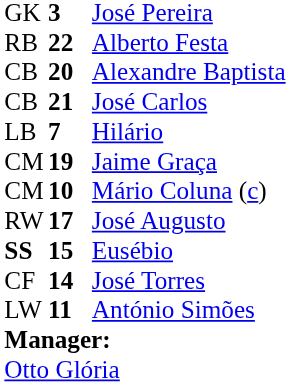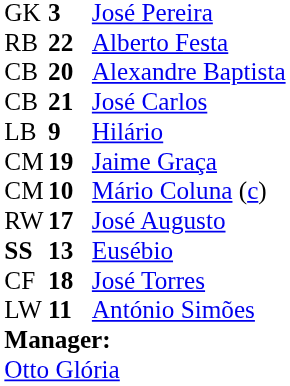 <table style="font-size:90%; margin:0.2em auto;" cellspacing="0" cellpadding="0">
 <tr>
 <th width="25"></th>
 <th width="25"></th>
 </tr>
 <tr>
 <td>GK</td>
 <td><strong>3</strong></td>
 <td><a href='#'>José Pereira</a></td>
 </tr>
 <tr>
 <td>RB</td>
 <td><strong>22</strong></td>
 <td><a href='#'>Alberto Festa</a></td>
 </tr>
 <tr>
 <td>CB</td>
 <td><strong>20</strong></td>
 <td><a href='#'>Alexandre Baptista</a></td>
 </tr>
 <tr>
 <td>CB</td>
 <td><strong>21</strong></td>
 <td><a href='#'>José Carlos</a></td>
 </tr>
 <tr>
 <td>LB</td>
-<td><strong>7</strong></td>
+<td><strong>9</strong></td>
 <td><a href='#'>Hilário</a></td>
 </tr>
 <tr>
 <td>CM</td>
 <td><strong>19</strong></td>
 <td><a href='#'>Jaime Graça</a></td>
 </tr>
 <tr>
 <td>CM</td>
 <td><strong>10</strong></td>
 <td><a href='#'>Mário Coluna</a> (<a href='#'>c</a>)</td>
 </tr>
 <tr>
 <td>RW</td>
 <td><strong>17</strong></td>
 <td><a href='#'>José Augusto</a></td>
 </tr>
 <tr>
 <td><strong>SS</strong></td>
-<td><strong>15</strong></td>
+<td><strong>13</strong></td>
 <td><a href='#'>Eusébio</a></td>
 </tr>
 <tr>
 <td>CF</td>
-<td><strong>14</strong></td>
+<td><strong>18</strong></td>
 <td><a href='#'>José Torres</a></td>
 </tr>
 <tr>
 <td>LW</td>
 <td><strong>11</strong></td>
 <td><a href='#'>António Simões</a></td>
 </tr>
 <tr>
 <td colspan=3><strong>Manager:</strong></td>
 </tr>
 <tr>
 <td colspan=3> <a href='#'>Otto Glória</a></td>
 </tr>
 </table>
